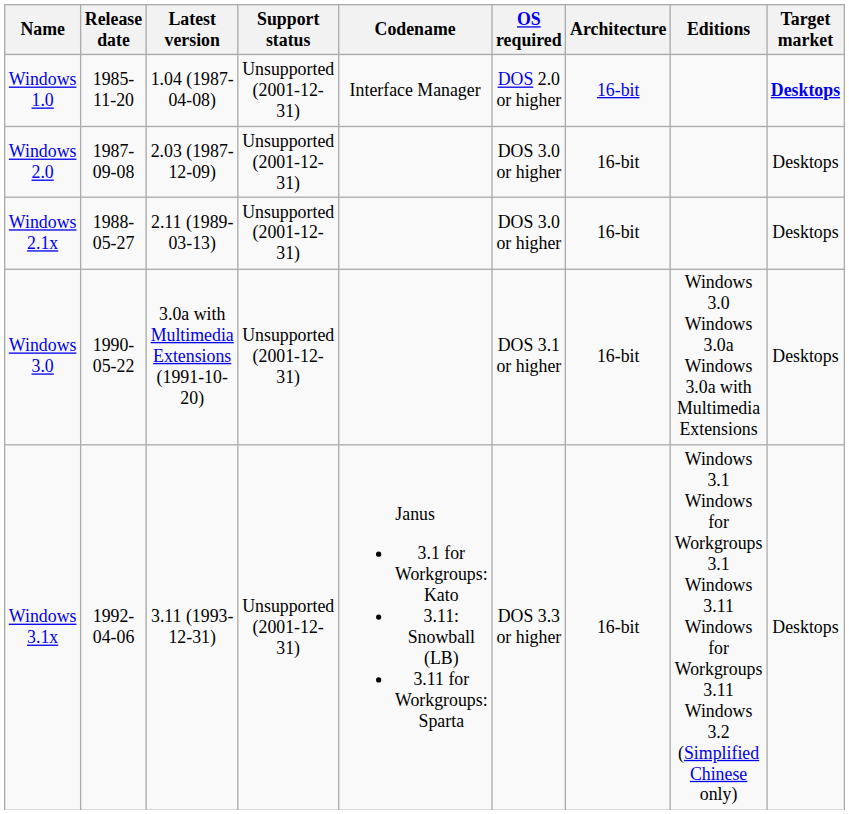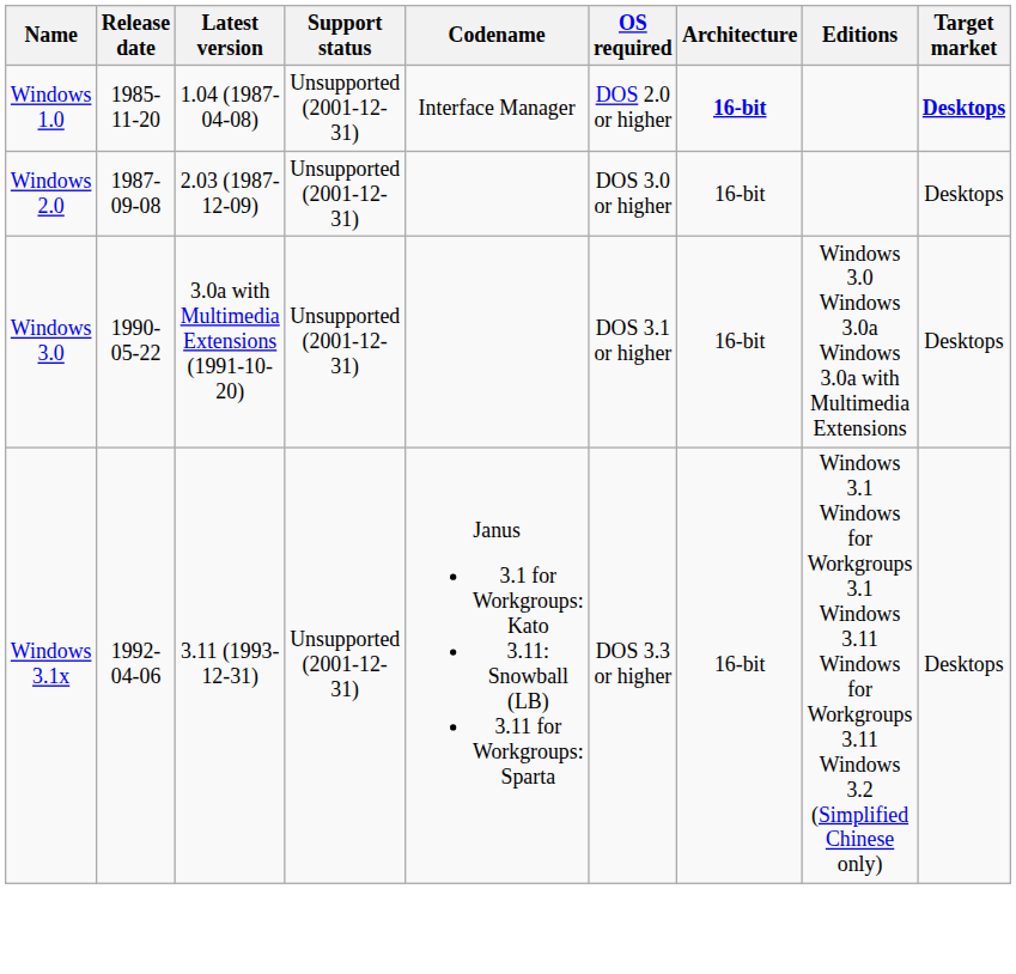 <table class="wikitable sortable" style=font-size:85%;text-align:center;width:100%>
 <tr>
 <th>Name</th>
 <th>Release date</th>
 <th>Latest version</th>
 <th>Support status</th>
 <th>Codename</th>
 <th><a href='#'>OS</a> required</th>
 <th>Architecture</th>
 <th>Editions</th>
 <th>Target market</th>
 </tr>
 <tr>
 <td><a href='#'>Windows 1.0</a></td>
 <td>1985-11-20</td>
 <td>1.04 (1987-04-08)</td>
 <td>Unsupported<br>(2001-12-31)</td>
 <td>Interface Manager</td>
 <td><a href='#'>DOS</a> 2.0 or higher</td>
-<td><a href='#'>16-bit</a></td>
+<td><strong><a href='#'>16-bit</a></strong></td>
 <td></td>
 <td><strong><a href='#'>Desktops</a></strong></td>
 </tr>
 <tr>
 <td><a href='#'>Windows 2.0</a></td>
 <td>1987-09-08</td>
 <td>2.03 (1987-12-09)</td>
-<td>Unsupported<br>(2001-12-31)</td>
-<td></td>
-<td>DOS 3.0 or higher</td>
-<td>16-bit</td>
-<td></td>
-<td>Desktops</td>
-</tr>
-<tr>
-<td><a href='#'>Windows 2.1x</a></td>
-<td>1988-05-27</td>
-<td>2.11 (1989-03-13)</td>
 <td>Unsupported<br>(2001-12-31)</td>
 <td></td>
 <td>DOS 3.0 or higher</td>
 <td>16-bit</td>
 <td></td>
 <td>Desktops</td>
 </tr>
 <tr>
 <td><a href='#'>Windows 3.0</a></td>
 <td>1990-05-22</td>
 <td>3.0a with<br><a href='#'>Multimedia Extensions</a><br>(1991-10-20)</td>
 <td>Unsupported<br>(2001-12-31)</td>
 <td></td>
 <td>DOS 3.1 or higher</td>
 <td>16-bit</td>
 <td>Windows 3.0<br>Windows 3.0a<br>Windows 3.0a with Multimedia Extensions</td>
 <td>Desktops</td>
 </tr>
 <tr>
 <td><a href='#'>Windows 3.1x</a></td>
 <td>1992-04-06</td>
 <td>3.11 (1993-12-31)</td>
 <td>Unsupported<br>(2001-12-31)</td>
 <td>Janus<br><ul><li>3.1 for Workgroups: Kato</li><li>3.11: Snowball (LB)</li><li>3.11 for Workgroups: Sparta</li></ul></td>
 <td>DOS 3.3 or higher</td>
 <td>16-bit</td>
 <td>Windows 3.1<br>Windows for Workgroups 3.1<br>Windows 3.11<br>Windows for Workgroups 3.11<br>Windows 3.2 (<a href='#'>Simplified Chinese</a> only)</td>
 <td>Desktops</td>
 </tr>
 </table>
